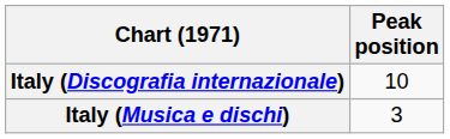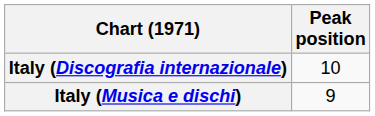 <table class="wikitable plainrowheaders" style="text-align:center">
 <tr>
 <th scope="col">Chart (1971)</th>
 <th scope="col">Peak<br>position</th>
 </tr>
 <tr>
 <th scope="row">Italy (<em><a href='#'>Discografia internazionale</a></em>)</th>
 <td>10</td>
 </tr>
 <tr>
 <th scope="row">Italy (<em><a href='#'>Musica e dischi</a></em>)</th>
-<td>3</td>
+<td>9</td>
 </tr>
 </table>
